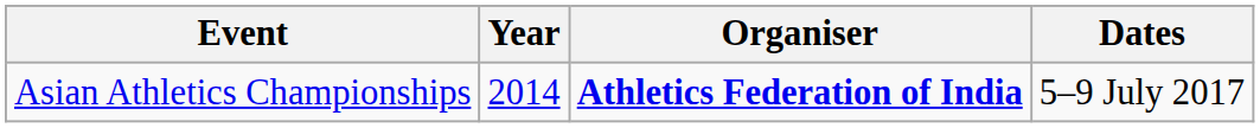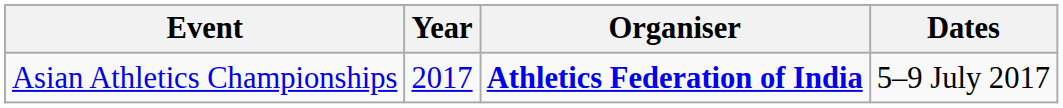 <table class="wikitable">
 <tr>
 <th>Event</th>
 <th>Year</th>
 <th>Organiser</th>
 <th>Dates</th>
 </tr>
 <tr>
 <td><a href='#'>Asian Athletics Championships</a></td>
-<td><a href='#'>2014</a></td>
+<td><a href='#'>2017</a></td>
 <td><strong><a href='#'>Athletics Federation of India</a></strong></td>
 <td>5–9 July 2017</td>
 </tr>
 </table>
